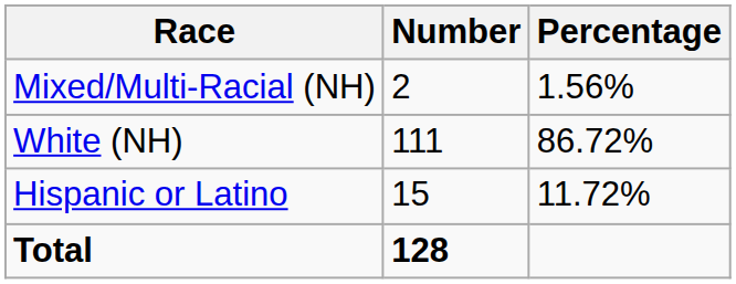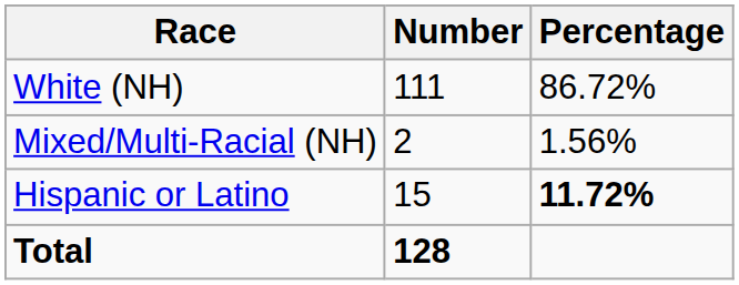 <table class="wikitable">
 <tr>
 <th>Race</th>
 <th>Number</th>
 <th>Percentage</th>
 </tr>
 <tr>
+<td><a href='#'>White</a> (NH)</td>
+<td>111</td>
+<td>86.72%</td>
+</tr>
+<tr>
 <td><a href='#'>Mixed/Multi-Racial</a> (NH)</td>
 <td>2</td>
 <td>1.56%</td>
 </tr>
 <tr>
-<td><a href='#'>White</a> (NH)</td>
-<td>111</td>
-<td>86.72%</td>
-</tr>
-<tr>
 <td><a href='#'>Hispanic or Latino</a></td>
 <td>15</td>
-<td>11.72%</td>
+<td><strong>11.72%</strong></td>
 </tr>
 <tr>
 <td><strong>Total</strong></td>
 <td><strong>128</strong></td>
 <td></td>
 </tr>
 </table>
